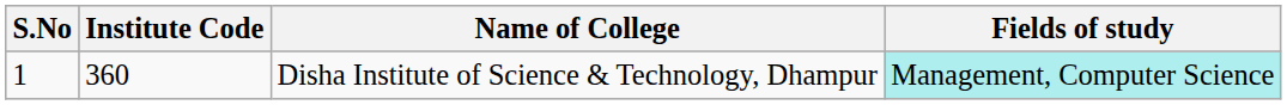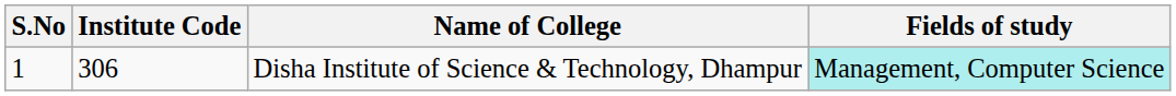 <table class="wikitable sortable">
 <tr>
 <th>S.No</th>
 <th>Institute Code</th>
 <th>Name of College</th>
 <th>Fields of study</th>
 </tr>
 <tr>
 <td>1</td>
-<td>360</td>
+<td>306</td>
 <td>Disha Institute of Science & Technology, Dhampur</td>
 <td style="background: paleturquoise;">Management, Computer Science</td>
 </tr>
 </table>
